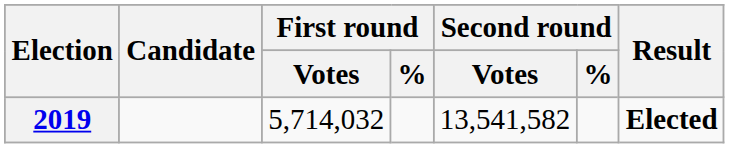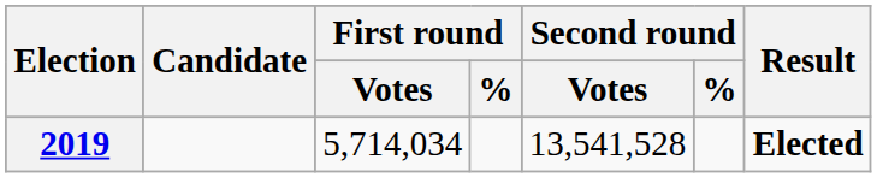 <table class=wikitable style=text-align:center>
 <tr>
 <th rowspan="2"><strong>Election</strong></th>
 <th rowspan="2">Candidate</th>
 <th colspan="2" scope="col">First round</th>
 <th colspan="2">Second round</th>
 <th rowspan="2">Result</th>
 </tr>
 <tr>
 <th><strong>Votes</strong></th>
 <th><strong>%</strong></th>
 <th><strong>Votes</strong></th>
 <th><strong>%</strong></th>
 </tr>
 <tr>
 <th><a href='#'>2019</a></th>
 <td></td>
-<td>5,714,032</td>
+<td>5,714,034</td>
 <td></td>
-<td>13,541,582</td>
+<td>13,541,528</td>
 <td></td>
 <td><strong>Elected</strong> </td>
 </tr>
 </table>
